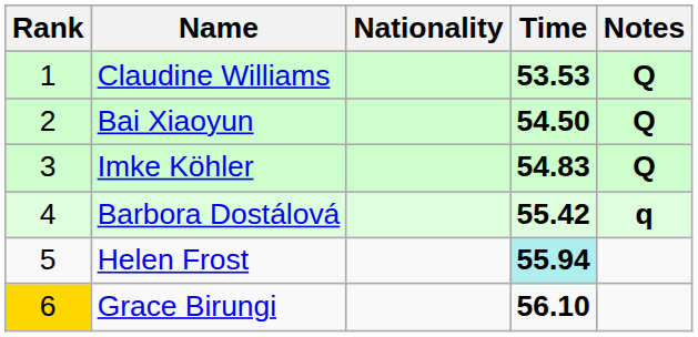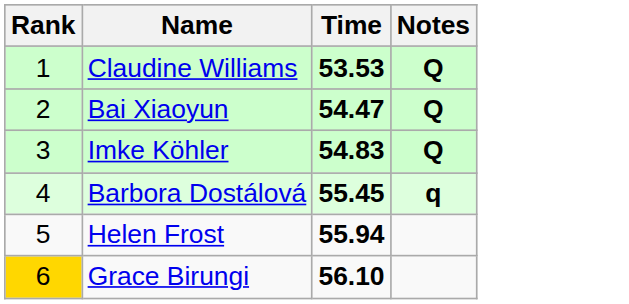 <table class="wikitable sortable" style="text-align:center">
 <tr>
 <th>Rank</th>
 <th>Name</th>
-<th>Nationality</th>
 <th>Time</th>
 <th>Notes</th>
 </tr>
 <tr bgcolor=ccffcc>
 <td>1</td>
 <td align=left><a href='#'>Claudine Williams</a></td>
-<td align=left></td>
 <td><strong>53.53</strong></td>
 <td><strong>Q</strong></td>
 </tr>
 <tr bgcolor=ccffcc>
 <td>2</td>
 <td align=left><a href='#'>Bai Xiaoyun</a></td>
-<td align=left></td>
-<td><strong>54.50</strong></td>
+<td><strong>54.47</strong></td>
 <td><strong>Q</strong></td>
 </tr>
 <tr bgcolor=ccffcc>
 <td>3</td>
 <td align=left><a href='#'>Imke Köhler</a></td>
-<td align=left></td>
 <td><strong>54.83</strong></td>
 <td><strong>Q</strong></td>
 </tr>
 <tr bgcolor=ddffdd>
 <td>4</td>
 <td align=left><a href='#'>Barbora Dostálová</a></td>
-<td align=left></td>
-<td><strong>55.42</strong></td>
+<td><strong>55.45</strong></td>
 <td><strong>q</strong></td>
 </tr>
 <tr>
 <td>5</td>
 <td align=left><a href='#'>Helen Frost</a></td>
-<td align=left></td>
-<td style="background: paleturquoise;"><strong>55.94</strong></td>
+<td><strong>55.94</strong></td>
 <td></td>
 </tr>
 <tr>
 <td style="background: gold;">6</td>
 <td align=left><a href='#'>Grace Birungi</a></td>
-<td align=left></td>
 <td><strong>56.10</strong></td>
 <td></td>
 </tr>
 </table>
